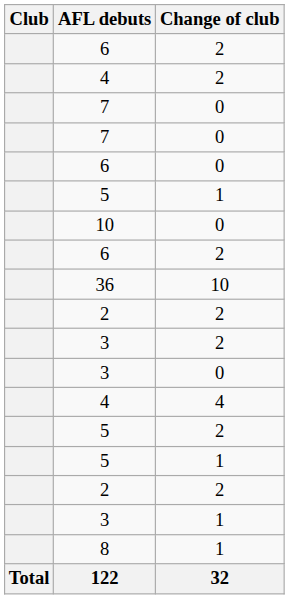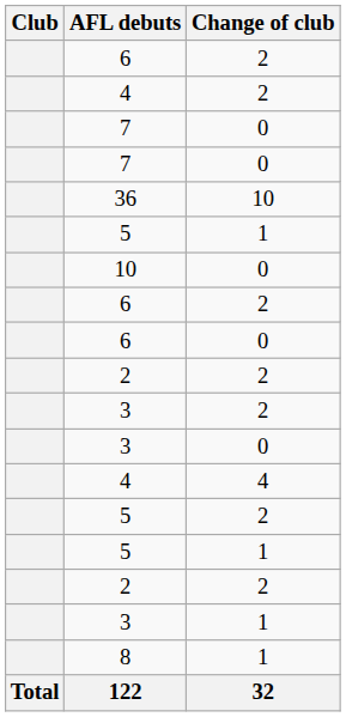 <table class="wikitable plainrowheaders sortable" style="text-align:center;">
 <tr>
 <th scope="col">Club</th>
 <th scope="col">AFL debuts</th>
 <th scope="col">Change of club</th>
 </tr>
 <tr>
 <th scope="row"></th>
 <td>6</td>
 <td>2</td>
 </tr>
 <tr>
 <th scope="row"></th>
 <td>4</td>
 <td>2</td>
 </tr>
 <tr>
 <th scope="row"></th>
 <td>7</td>
 <td>0</td>
 </tr>
 <tr>
 <th scope="row"></th>
 <td>7</td>
 <td>0</td>
 </tr>
 <tr>
 <th scope="row"></th>
-<td>6</td>
-<td>0</td>
+<td>36</td>
+<td>10</td>
 </tr>
 <tr>
 <th scope="row"></th>
 <td>5</td>
 <td>1</td>
 </tr>
 <tr>
 <th scope="row"></th>
 <td>10</td>
 <td>0</td>
 </tr>
 <tr>
 <th scope="row"></th>
 <td>6</td>
 <td>2</td>
 </tr>
 <tr>
 <th scope="row"></th>
-<td>36</td>
-<td>10</td>
+<td>6</td>
+<td>0</td>
 </tr>
 <tr>
 <th scope="row"></th>
 <td>2</td>
 <td>2</td>
 </tr>
 <tr>
 <th scope="row"></th>
 <td>3</td>
 <td>2</td>
 </tr>
 <tr>
 <th scope="row"></th>
 <td>3</td>
 <td>0</td>
 </tr>
 <tr>
 <th scope="row"></th>
 <td>4</td>
 <td>4</td>
 </tr>
 <tr>
 <th scope="row"></th>
 <td>5</td>
 <td>2</td>
 </tr>
 <tr>
 <th scope="row"></th>
 <td>5</td>
 <td>1</td>
 </tr>
 <tr>
 <th scope="row"></th>
 <td>2</td>
 <td>2</td>
 </tr>
 <tr>
 <th scope="row"></th>
 <td>3</td>
 <td>1</td>
 </tr>
 <tr>
 <th scope="row"></th>
 <td>8</td>
 <td>1</td>
 </tr>
 <tr class="sortbottom">
 <th>Total</th>
 <th>122</th>
 <th>32</th>
 </tr>
 </table>
